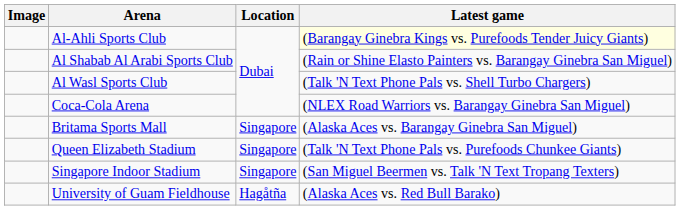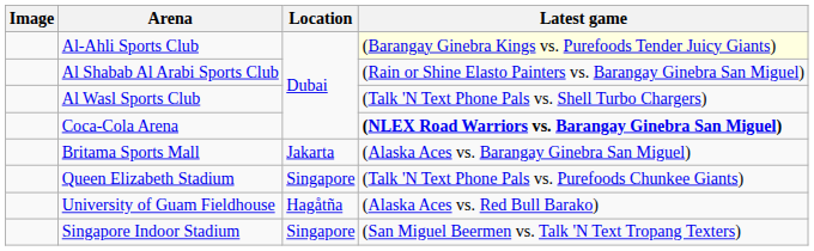 <table class="wikitable sortable">
 <tr>
 <th class="unsortable">Image</th>
 <th>Arena</th>
 <th>Location</th>
 <th>Latest game</th>
 </tr>
 <tr>
 <td></td>
 <td><a href='#'>Al-Ahli Sports Club</a></td>
 <td rowspan=4> <a href='#'>Dubai</a></td>
 <td style="background: lightyellow;"> (<a href='#'>Barangay Ginebra Kings</a> vs. <a href='#'>Purefoods Tender Juicy Giants</a>)</td>
 </tr>
 <tr>
 <td></td>
 <td><a href='#'>Al Shabab Al Arabi Sports Club</a></td>
 <td> (<a href='#'>Rain or Shine Elasto Painters</a> vs. <a href='#'>Barangay Ginebra San Miguel</a>)</td>
 </tr>
 <tr>
 <td></td>
 <td><a href='#'>Al Wasl Sports Club</a></td>
 <td> (<a href='#'>Talk 'N Text Phone Pals</a> vs. <a href='#'>Shell Turbo Chargers</a>)</td>
 </tr>
 <tr>
 <td></td>
 <td><a href='#'>Coca-Cola Arena</a></td>
-<td> (<a href='#'>NLEX Road Warriors</a> vs. <a href='#'>Barangay Ginebra San Miguel</a>)</td>
+<td><strong> (<a href='#'>NLEX Road Warriors</a> vs. <a href='#'>Barangay Ginebra San Miguel</a>)</strong></td>
 </tr>
 <tr>
 <td></td>
 <td><a href='#'>Britama Sports Mall</a></td>
-<td> <a href='#'>Singapore</a></td>
+<td> <a href='#'>Jakarta</a></td>
 <td> (<a href='#'>Alaska Aces</a> vs. <a href='#'>Barangay Ginebra San Miguel</a>)</td>
 </tr>
 <tr>
 <td></td>
 <td><a href='#'>Queen Elizabeth Stadium</a></td>
 <td> <a href='#'>Singapore</a></td>
 <td> (<a href='#'>Talk 'N Text Phone Pals</a> vs. <a href='#'>Purefoods Chunkee Giants</a>)</td>
 </tr>
 <tr>
 <td></td>
+<td><a href='#'>University of Guam Fieldhouse</a></td>
+<td> <a href='#'>Hagåtña</a></td>
+<td> (<a href='#'>Alaska Aces</a> vs. <a href='#'>Red Bull Barako</a>)</td>
+</tr>
+<tr>
+<td></td>
 <td><a href='#'>Singapore Indoor Stadium</a></td>
 <td> <a href='#'>Singapore</a></td>
 <td> (<a href='#'>San Miguel Beermen</a> vs. <a href='#'>Talk 'N Text Tropang Texters</a>)</td>
 </tr>
-<tr>
-<td></td>
-<td><a href='#'>University of Guam Fieldhouse</a></td>
-<td> <a href='#'>Hagåtña</a></td>
-<td> (<a href='#'>Alaska Aces</a> vs. <a href='#'>Red Bull Barako</a>)</td>
-</tr>
 </table>
